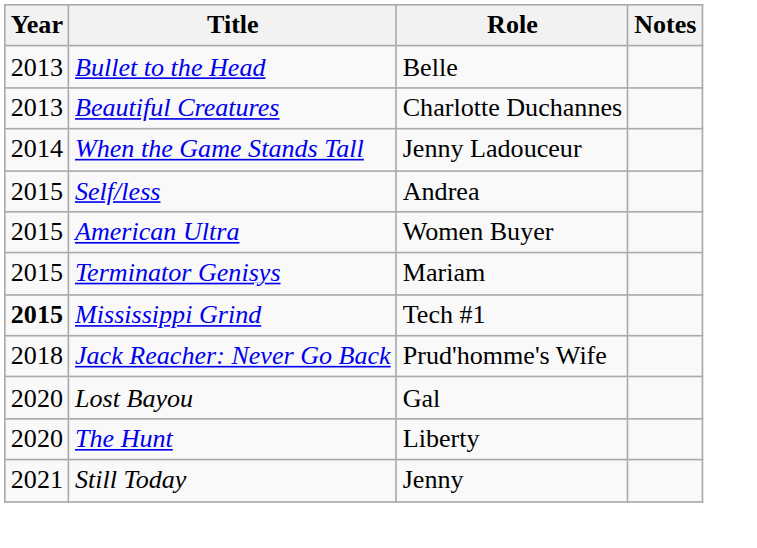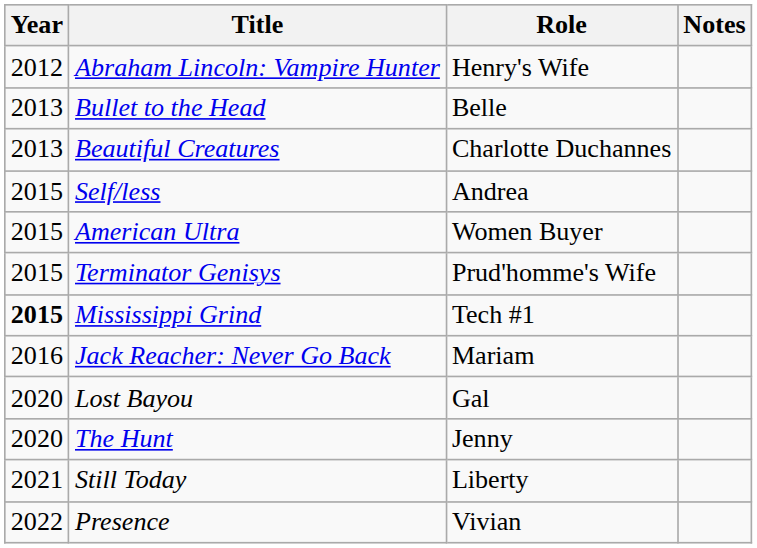 <table class="wikitable">
 <tr>
 <th>Year</th>
 <th>Title</th>
 <th>Role</th>
 <th>Notes</th>
+</tr>
+<tr>
+<td>2012</td>
+<td><em><a href='#'>Abraham Lincoln: Vampire Hunter</a></em></td>
+<td>Henry's Wife</td>
+<td></td>
 </tr>
 <tr>
 <td>2013</td>
 <td><em><a href='#'>Bullet to the Head</a></em></td>
 <td>Belle</td>
 <td></td>
 </tr>
 <tr>
 <td>2013</td>
 <td><em><a href='#'>Beautiful Creatures</a></em></td>
 <td>Charlotte Duchannes</td>
-<td></td>
-</tr>
-<tr>
-<td>2014</td>
-<td><em><a href='#'>When the Game Stands Tall</a></em></td>
-<td>Jenny Ladouceur</td>
 <td></td>
 </tr>
 <tr>
 <td>2015</td>
 <td><em><a href='#'>Self/less</a></em></td>
 <td>Andrea</td>
 <td></td>
 </tr>
 <tr>
 <td>2015</td>
 <td><em><a href='#'>American Ultra</a></em></td>
 <td>Women Buyer</td>
 <td></td>
 </tr>
 <tr>
 <td>2015</td>
 <td><em><a href='#'>Terminator Genisys</a></em></td>
-<td>Mariam</td>
+<td>Prud'homme's Wife</td>
 <td></td>
 </tr>
 <tr>
 <td><strong>2015</strong></td>
 <td><em><a href='#'>Mississippi Grind</a></em></td>
 <td>Tech #1</td>
 <td></td>
 </tr>
 <tr>
-<td>2018</td>
+<td>2016</td>
 <td><em><a href='#'>Jack Reacher: Never Go Back</a></em></td>
-<td>Prud'homme's Wife</td>
+<td>Mariam</td>
 <td></td>
 </tr>
 <tr>
 <td>2020</td>
 <td><em>Lost Bayou</em></td>
 <td>Gal</td>
 <td></td>
 </tr>
 <tr>
 <td>2020</td>
 <td><em><a href='#'>The Hunt</a></em></td>
-<td>Liberty</td>
+<td>Jenny</td>
 <td></td>
 </tr>
 <tr>
 <td>2021</td>
 <td><em>Still Today</em></td>
-<td>Jenny</td>
+<td>Liberty</td>
+<td></td>
+</tr>
+<tr>
+<td>2022</td>
+<td><em>Presence</em></td>
+<td>Vivian</td>
 <td></td>
 </tr>
 </table>
